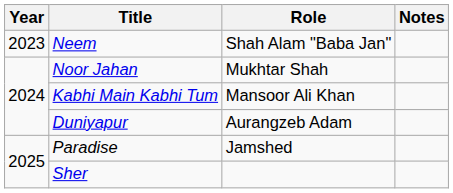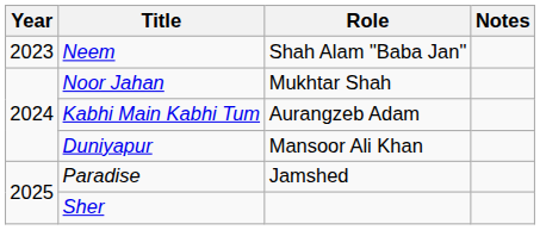 <table class="wikitable">
 <tr>
 <th>Year</th>
 <th>Title</th>
 <th>Role</th>
 <th>Notes</th>
 </tr>
 <tr>
 <td>2023</td>
 <td><em><a href='#'>Neem</a></em></td>
 <td>Shah Alam "Baba Jan"</td>
 <td></td>
 </tr>
 <tr>
 <td rowspan="3">2024</td>
 <td><em><a href='#'>Noor Jahan</a></em></td>
 <td>Mukhtar Shah</td>
 <td></td>
 </tr>
 <tr>
 <td><em><a href='#'>Kabhi Main Kabhi Tum</a></em></td>
-<td>Mansoor Ali Khan</td>
+<td>Aurangzeb Adam</td>
 <td></td>
 </tr>
 <tr>
 <td><em><a href='#'>Duniyapur</a></em></td>
-<td>Aurangzeb Adam</td>
+<td>Mansoor Ali Khan</td>
 <td></td>
 </tr>
 <tr>
 <td rowspan="2">2025</td>
 <td><em>Paradise</em></td>
 <td>Jamshed</td>
 <td></td>
 </tr>
 <tr>
 <td><em><a href='#'>Sher</a></em></td>
 <td></td>
 <td></td>
 </tr>
 </table>
